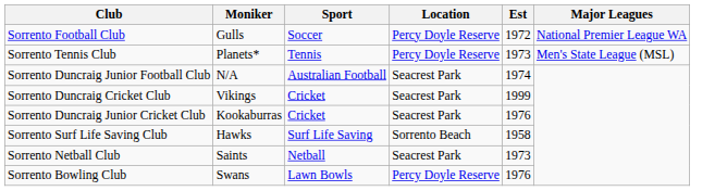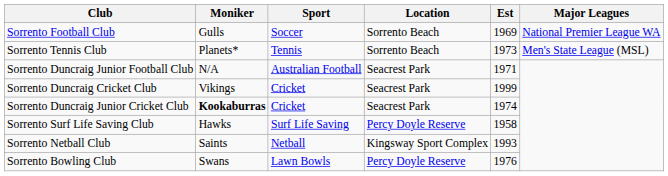 <table class="wikitable sortable">
 <tr>
 <th>Club</th>
 <th>Moniker</th>
 <th>Sport</th>
 <th>Location</th>
 <th>Est</th>
 <th>Major Leagues</th>
 </tr>
 <tr>
 <td> <a href='#'>Sorrento Football Club</a></td>
 <td>Gulls</td>
 <td><a href='#'>Soccer</a></td>
-<td><a href='#'>Percy Doyle Reserve</a></td>
-<td>1972</td>
+<td>Sorrento Beach</td>
+<td>1969</td>
 <td><a href='#'>National Premier League WA</a></td>
 </tr>
 <tr>
 <td> Sorrento Tennis Club</td>
 <td>Planets*</td>
 <td><a href='#'>Tennis</a></td>
-<td><a href='#'>Percy Doyle Reserve</a></td>
+<td>Sorrento Beach</td>
 <td>1973</td>
 <td><a href='#'>Men's State League</a> (MSL)</td>
 </tr>
 <tr>
 <td> Sorrento Duncraig Junior Football Club</td>
 <td>N/A</td>
 <td><a href='#'>Australian Football</a></td>
 <td>Seacrest Park</td>
-<td>1974</td>
+<td>1971</td>
 <td rowspan="6"></td>
 </tr>
 <tr>
 <td> Sorrento Duncraig Cricket Club</td>
 <td>Vikings</td>
 <td><a href='#'>Cricket</a></td>
 <td>Seacrest Park</td>
 <td>1999</td>
 </tr>
 <tr>
 <td> Sorrento Duncraig Junior Cricket Club</td>
-<td>Kookaburras</td>
+<td><strong>Kookaburras</strong></td>
 <td><a href='#'>Cricket</a></td>
 <td>Seacrest Park</td>
-<td>1976</td>
+<td>1974</td>
 </tr>
 <tr>
 <td> Sorrento Surf Life Saving Club</td>
 <td>Hawks</td>
 <td><a href='#'>Surf Life Saving</a></td>
-<td>Sorrento Beach</td>
+<td><a href='#'>Percy Doyle Reserve</a></td>
 <td>1958</td>
 </tr>
 <tr>
 <td> Sorrento Netball Club</td>
 <td>Saints</td>
 <td><a href='#'>Netball</a></td>
-<td>Seacrest Park</td>
-<td>1973</td>
+<td>Kingsway Sport Complex</td>
+<td>1993</td>
 </tr>
 <tr>
 <td> Sorrento Bowling Club</td>
 <td>Swans</td>
 <td><a href='#'>Lawn Bowls</a></td>
 <td><a href='#'>Percy Doyle Reserve</a></td>
 <td>1976</td>
 </tr>
 </table>
